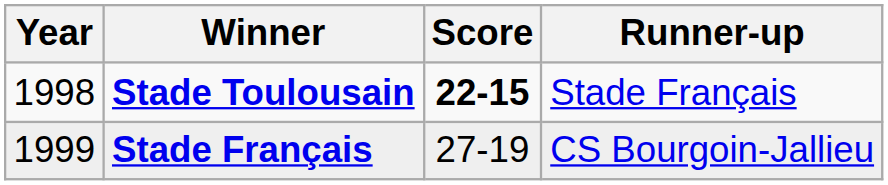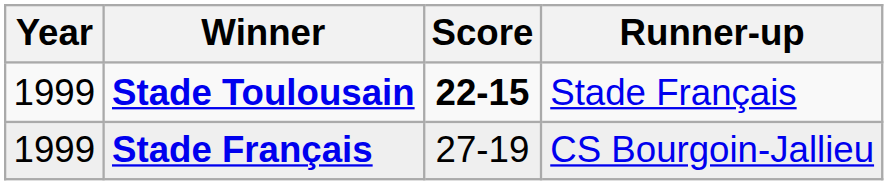 <table class="wikitable">
 <tr>
 <th>Year</th>
 <th>Winner</th>
 <th>Score</th>
 <th>Runner-up</th>
 </tr>
 <tr>
-<td align=center>1998</td>
+<td align=center>1999</td>
 <td><strong><a href='#'>Stade Toulousain</a></strong></td>
 <td align=center><strong>22-15</strong></td>
 <td><a href='#'>Stade Français</a></td>
 </tr>
 <tr bgcolor="#efefef">
 <td align=center>1999</td>
 <td><strong><a href='#'>Stade Français</a></strong></td>
 <td align=center>27-19</td>
 <td><a href='#'>CS Bourgoin-Jallieu</a></td>
 </tr>
 </table>
